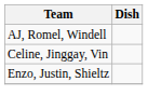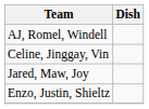 <table class="wikitable" style="text-align:">
 <tr>
 <th>Team</th>
 <th>Dish</th>
 </tr>
 <tr>
 <td>AJ, Romel, Windell</td>
 <td></td>
 </tr>
 <tr>
 <td>Celine, Jinggay, Vin</td>
 <td></td>
 </tr>
 <tr>
+<td>Jared, Maw, Joy</td>
+<td></td>
+</tr>
+<tr>
 <td>Enzo, Justin, Shieltz</td>
 <td></td>
 </tr>
 <tr>
 </tr>
 </table>
